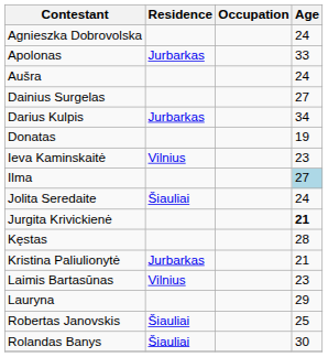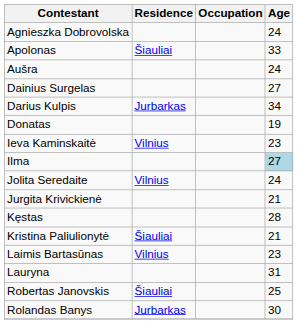 <table class=wikitable>
 <tr>
 <th>Contestant</th>
 <th>Residence</th>
 <th>Occupation</th>
 <th>Age</th>
 </tr>
 <tr>
 <td>Agnieszka Dobrovolska</td>
 <td></td>
 <td></td>
 <td>24</td>
 </tr>
 <tr>
 <td>Apolonas</td>
-<td><a href='#'>Jurbarkas</a></td>
+<td><a href='#'>Šiauliai</a></td>
 <td></td>
 <td>33</td>
 </tr>
 <tr>
 <td>Aušra</td>
 <td></td>
 <td></td>
 <td>24</td>
 </tr>
 <tr>
 <td>Dainius Surgelas</td>
 <td></td>
 <td></td>
 <td>27</td>
 </tr>
 <tr>
 <td>Darius Kulpis</td>
 <td><a href='#'>Jurbarkas</a></td>
 <td></td>
 <td>34</td>
 </tr>
 <tr>
 <td>Donatas</td>
 <td></td>
 <td></td>
 <td>19</td>
 </tr>
 <tr>
 <td>Ieva Kaminskaitė</td>
 <td><a href='#'>Vilnius</a></td>
 <td></td>
 <td>23</td>
 </tr>
 <tr>
 <td>Ilma</td>
 <td></td>
 <td></td>
 <td style="background: lightblue;">27</td>
 </tr>
 <tr>
 <td>Jolita Seredaite</td>
-<td><a href='#'>Šiauliai</a></td>
+<td><a href='#'>Vilnius</a></td>
 <td></td>
 <td>24</td>
 </tr>
 <tr>
 <td>Jurgita Krivickienė</td>
 <td></td>
 <td></td>
-<td><strong>21</strong></td>
+<td>21</td>
 </tr>
 <tr>
 <td>Kęstas</td>
 <td></td>
 <td></td>
 <td>28</td>
 </tr>
 <tr>
 <td>Kristina Paliulionytė</td>
-<td><a href='#'>Jurbarkas</a></td>
+<td><a href='#'>Šiauliai</a></td>
 <td></td>
 <td>21</td>
 </tr>
 <tr>
 <td>Laimis Bartasūnas</td>
 <td><a href='#'>Vilnius</a></td>
 <td></td>
 <td>23</td>
 </tr>
 <tr>
 <td>Lauryna</td>
 <td></td>
 <td></td>
-<td>29</td>
+<td>31</td>
 </tr>
 <tr>
 <td>Robertas Janovskis</td>
 <td><a href='#'>Šiauliai</a></td>
 <td></td>
 <td>25</td>
 </tr>
 <tr>
 <td>Rolandas Banys</td>
-<td><a href='#'>Šiauliai</a></td>
+<td><a href='#'>Jurbarkas</a></td>
 <td></td>
 <td>30</td>
 </tr>
 <tr>
 </tr>
 </table>
